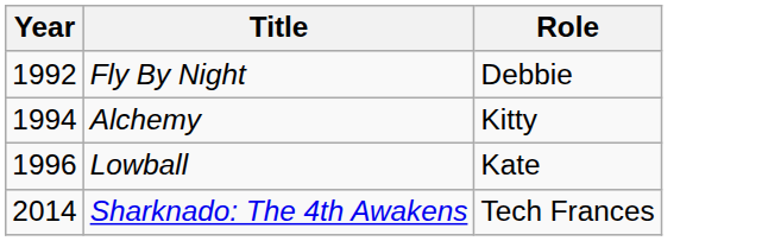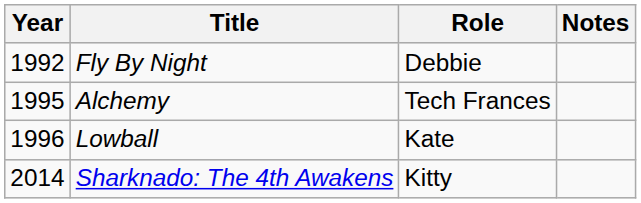 <table class="wikitable">
 <tr>
 <th>Year</th>
 <th>Title</th>
 <th>Role</th>
+<th>Notes</th>
 </tr>
 <tr>
 <td>1992</td>
 <td><em>Fly By Night</em></td>
 <td>Debbie</td>
+<td></td>
 </tr>
 <tr>
-<td>1994</td>
+<td>1995</td>
 <td><em>Alchemy</em></td>
-<td>Kitty</td>
+<td>Tech Frances</td>
+<td></td>
 </tr>
 <tr>
 <td>1996</td>
 <td><em>Lowball</em></td>
 <td>Kate</td>
+<td></td>
 </tr>
 <tr>
 <td>2014</td>
 <td><em><a href='#'>Sharknado: The 4th Awakens</a></em></td>
-<td>Tech Frances</td>
+<td>Kitty</td>
+<td></td>
 </tr>
 </table>
